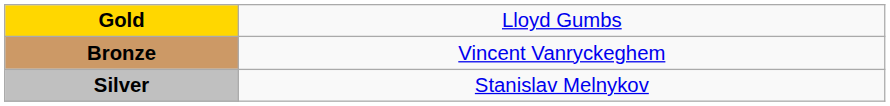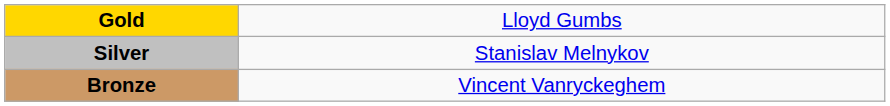 <table class="wikitable" style="text-align:center; " width="35%">
 <tr>
 <td bgcolor="gold"><strong>Gold</strong></td>
 <td><a href='#'>Lloyd Gumbs</a><br>  <small><em></em></small></td>
 </tr>
 <tr>
+<td bgcolor="silver"><strong>Silver</strong></td>
+<td><a href='#'>Stanislav Melnykov</a><br>  <small><em></em></small></td>
+</tr>
+<tr>
 <td bgcolor="CC9966"><strong>Bronze</strong></td>
 <td><a href='#'>Vincent Vanryckeghem</a><br>  <small><em></em></small></td>
 </tr>
-<tr>
-<td bgcolor="silver"><strong>Silver</strong></td>
-<td><a href='#'>Stanislav Melnykov</a><br>  <small><em></em></small></td>
-</tr>
 </table>
